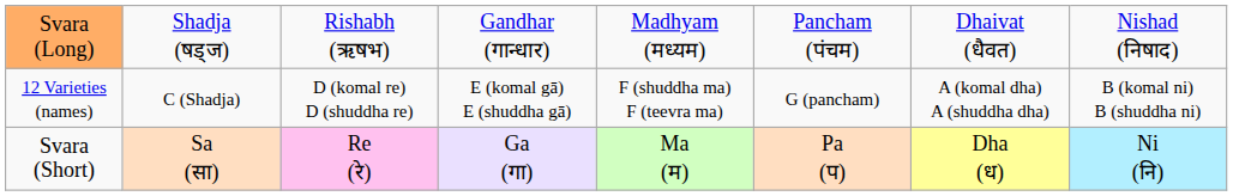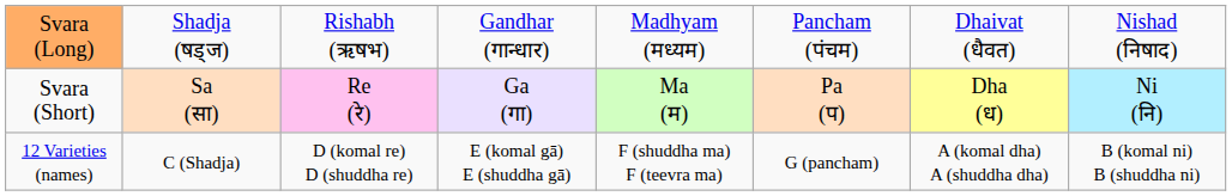 <table class="wikitable" align=center>
 <tr style="text-align: center;">
 <td width=80px style="background: #ffad66; var(--color-base-fixed , #202122);">Svara<br>(Long)</td>
 <td width=110px><a href='#'>Shadja</a><br>(षड्ज)</td>
 <td width=110px><a href='#'>Rishabh</a><br>(ऋषभ)</td>
 <td width=110px><a href='#'>Gandhar</a><br>(गान्धार)</td>
 <td width=110px><a href='#'>Madhyam</a><br>(मध्यम)</td>
 <td width=110px><a href='#'>Pancham</a><br>(पंचम)</td>
 <td width=110px><a href='#'>Dhaivat</a><br>(धैवत)</td>
 <td width=110px><a href='#'>Nishad</a><br>(निषाद)</td>
 </tr>
 <tr style="text-align: center;">
+<td>Svara<br>(Short)</td>
+<td style="background: #ffdec1; var(--color-base-fixed , #202122);">Sa<br>(सा)</td>
+<td style="background: #ffc1ef; var(--color-base-fixed , #202122);">Re<br>(रे)</td>
+<td style="background: #eae0ff; var(--color-base-fixed , #202122);">Ga<br>(गा)</td>
+<td style="background: #d1ffc1; var(--color-base-fixed , #202122);">Ma<br>(म)</td>
+<td style="background: #ffdec1; var(--color-base-fixed , #202122);">Pa<br>(प)</td>
+<td style="background: #ffff99; var(--color-base-fixed , #202122);">Dha<br>(ध)</td>
+<td style="background: #b2efff; var(--color-base-fixed , #202122);">Ni<br>(नि)</td>
+</tr>
+<tr style="text-align: center;">
 <td><small><a href='#'>12 Varieties</a> (names)</small></td>
 <td><small>C (Shadja)</small></td>
 <td><small>D (komal re)<br>D (shuddha re)</small></td>
 <td><small>E (komal gā)<br>E (shuddha gā)</small></td>
 <td><small>F (shuddha ma)<br>F (teevra ma)</small></td>
 <td><small>G (pancham)</small></td>
 <td><small>A (komal dha)<br>A (shuddha dha)</small></td>
 <td><small>B (komal ni)<br>B (shuddha ni)</small></td>
 </tr>
-<tr style="text-align: center;">
-<td>Svara<br>(Short)</td>
-<td style="background: #ffdec1; var(--color-base-fixed , #202122);">Sa<br>(सा)</td>
-<td style="background: #ffc1ef; var(--color-base-fixed , #202122);">Re<br>(रे)</td>
-<td style="background: #eae0ff; var(--color-base-fixed , #202122);">Ga<br>(गा)</td>
-<td style="background: #d1ffc1; var(--color-base-fixed , #202122);">Ma<br>(म)</td>
-<td style="background: #ffdec1; var(--color-base-fixed , #202122);">Pa<br>(प)</td>
-<td style="background: #ffff99; var(--color-base-fixed , #202122);">Dha<br>(ध)</td>
-<td style="background: #b2efff; var(--color-base-fixed , #202122);">Ni<br>(नि)</td>
-</tr>
 </table>
